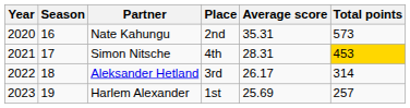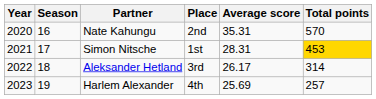 <table class="wikitable sortable">
 <tr>
 <th>Year</th>
 <th>Season</th>
 <th>Partner</th>
 <th>Place</th>
 <th>Average score</th>
 <th>Total points</th>
 </tr>
 <tr>
 <td>2020</td>
 <td>16</td>
 <td>Nate Kahungu</td>
 <td>2nd</td>
 <td>35.31</td>
-<td>573</td>
+<td>570</td>
 </tr>
 <tr>
 <td>2021</td>
 <td>17</td>
 <td>Simon Nitsche</td>
-<td>4th</td>
+<td>1st</td>
 <td>28.31</td>
 <td style="background: gold;">453</td>
 </tr>
 <tr>
 <td>2022</td>
 <td>18</td>
 <td><a href='#'>Aleksander Hetland</a></td>
 <td>3rd</td>
 <td>26.17</td>
 <td>314</td>
 </tr>
 <tr>
 <td>2023</td>
 <td>19</td>
 <td>Harlem Alexander</td>
-<td>1st</td>
+<td>4th</td>
 <td>25.69</td>
 <td>257</td>
 </tr>
 </table>
